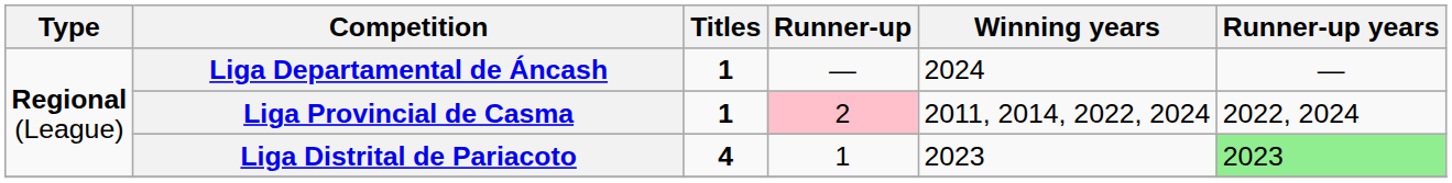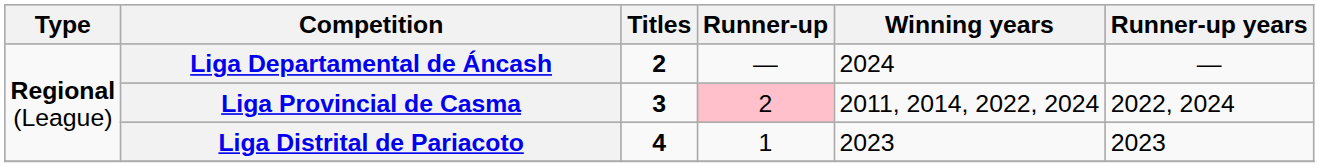 <table class="wikitable plainrowheaders" style="font-size:95%; text-align:center;">
 <tr>
 <th>Type</th>
 <th width=300px>Competition</th>
 <th>Titles</th>
 <th>Runner-up</th>
 <th>Winning years</th>
 <th>Runner-up years</th>
 </tr>
 <tr>
 <td rowspan=3><strong>Regional</strong><br>(League)</td>
 <th scope=col><a href='#'>Liga Departamental de Áncash</a></th>
-<td><strong>1</strong></td>
+<td><strong>2</strong></td>
 <td style="text-align:center;">—</td>
 <td align="left">2024</td>
 <td style="text-align:center;">—</td>
 </tr>
 <tr>
 <th scope=col><a href='#'>Liga Provincial de Casma</a></th>
-<td><strong>1</strong></td>
+<td><strong>3</strong></td>
 <td style="background: pink;">2</td>
 <td align="left">2011, 2014, 2022, 2024</td>
 <td align="left">2022, 2024</td>
 </tr>
 <tr>
 <th scope=col><a href='#'>Liga Distrital de Pariacoto</a></th>
 <td><strong>4</strong></td>
 <td>1</td>
 <td align="left">2023</td>
-<td align="left" style="background: lightgreen;">2023</td>
+<td align="left">2023</td>
 </tr>
 <tr>
 </tr>
 </table>
